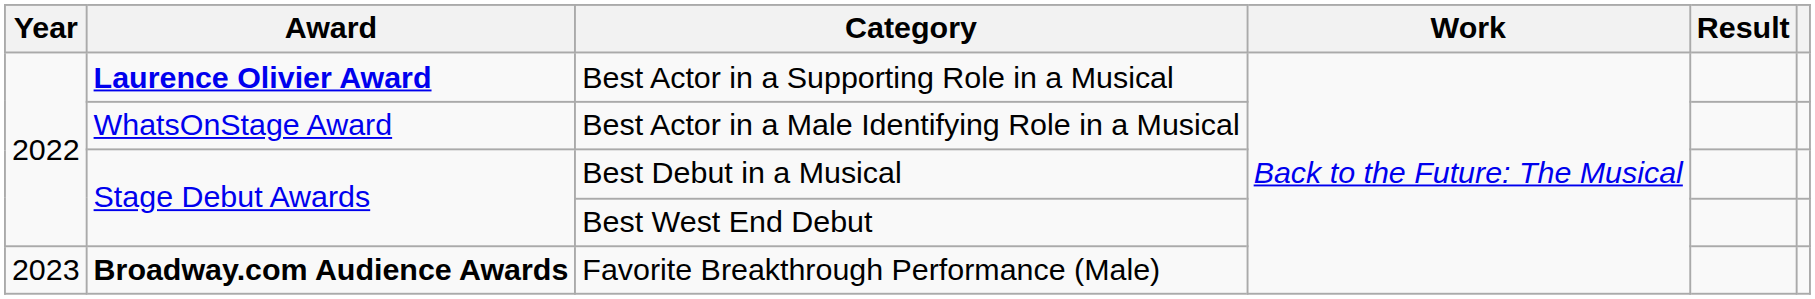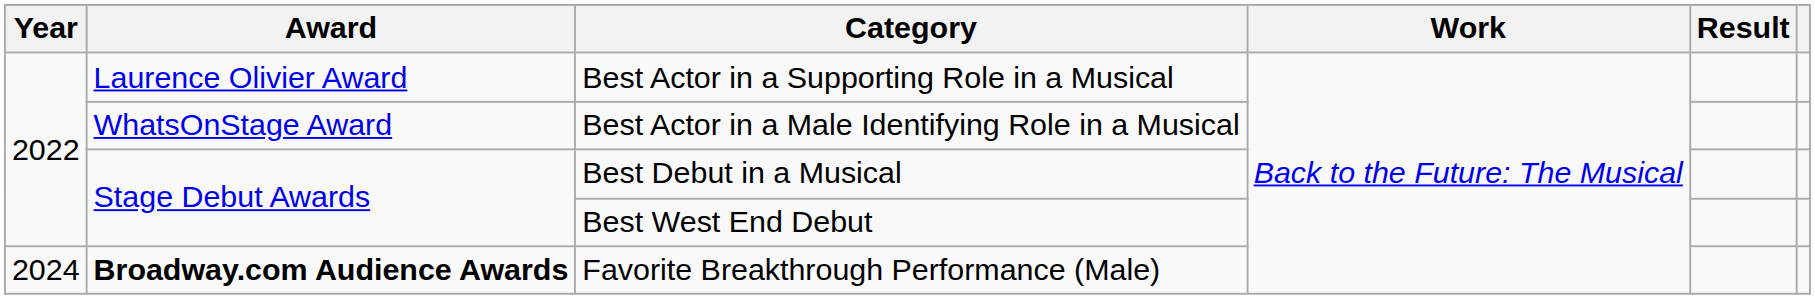 <table class="wikitable sortable">
 <tr>
 <th>Year</th>
 <th>Award</th>
 <th>Category</th>
 <th>Work</th>
 <th>Result</th>
 <th></th>
 </tr>
 <tr>
 <td rowspan="4" style="text-align: center;">2022</td>
-<td><strong><a href='#'>Laurence Olivier Award</a></strong></td>
+<td><a href='#'>Laurence Olivier Award</a></td>
 <td>Best Actor in a Supporting Role in a Musical</td>
 <td rowspan="5"><em><a href='#'>Back to the Future: The Musical</a></em></td>
 <td></td>
 <td align="center"></td>
 </tr>
 <tr>
 <td><a href='#'>WhatsOnStage Award</a></td>
 <td>Best Actor in a Male Identifying Role in a Musical</td>
 <td></td>
 <td align="center"></td>
 </tr>
 <tr>
 <td rowspan="2"><a href='#'>Stage Debut Awards</a></td>
 <td>Best Debut in a Musical</td>
 <td></td>
 <td align="center"></td>
 </tr>
 <tr>
 <td>Best West End Debut</td>
 <td></td>
 <td align="center"></td>
 </tr>
 <tr>
-<td>2023</td>
+<td>2024</td>
 <td><strong>Broadway.com Audience Awards</strong></td>
 <td>Favorite Breakthrough Performance (Male)</td>
 <td></td>
 <td align="center"></td>
 </tr>
 </table>
